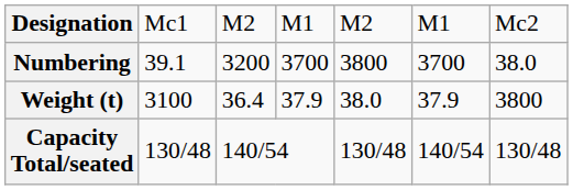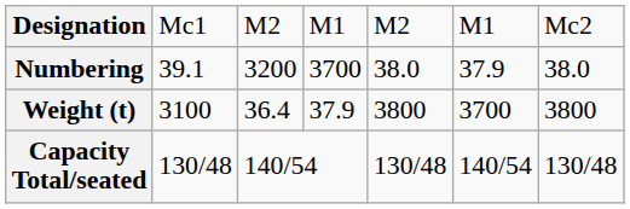 <table class="wikitable">
 <tr>
 <th>Designation</th>
 <td>Mc1</td>
 <td>M2</td>
 <td>M1</td>
 <td>M2</td>
 <td>M1</td>
 <td>Mc2</td>
 </tr>
 <tr>
 <th>Numbering</th>
 <td>39.1</td>
 <td>3200</td>
 <td>3700</td>
-<td>3800</td>
-<td>3700</td>
+<td>38.0</td>
+<td>37.9</td>
 <td>38.0</td>
 </tr>
 <tr>
 <th>Weight (t)</th>
 <td>3100</td>
 <td>36.4</td>
 <td>37.9</td>
-<td>38.0</td>
-<td>37.9</td>
+<td>3800</td>
+<td>3700</td>
 <td>3800</td>
 </tr>
 <tr>
 <th>Capacity<br>Total/seated</th>
 <td>130/48</td>
 <td colspan="2">140/54</td>
 <td>130/48</td>
 <td>140/54</td>
 <td>130/48</td>
 </tr>
 </table>
